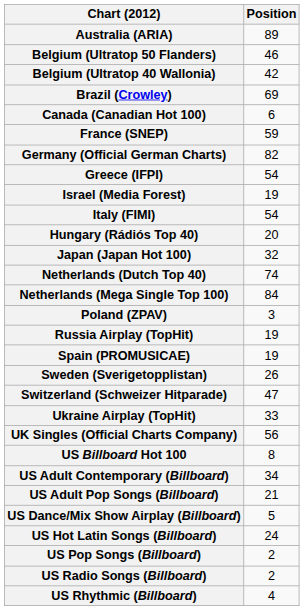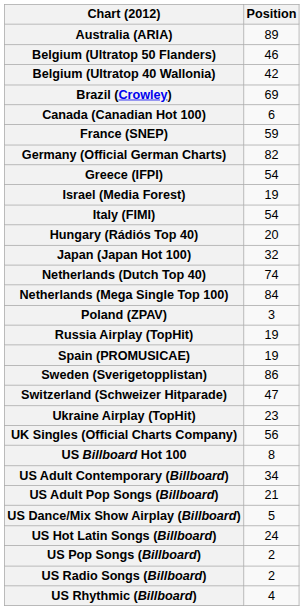 <table class="wikitable sortable plainrowheaders" style="text-align:center;">
 <tr>
 <th>Chart (2012)</th>
 <th>Position</th>
 </tr>
 <tr>
 <th scope="row">Australia (ARIA)</th>
 <td>89</td>
 </tr>
 <tr>
 <th scope="row">Belgium (Ultratop 50 Flanders)</th>
 <td>46</td>
 </tr>
 <tr>
 <th scope="row">Belgium (Ultratop 40 Wallonia)</th>
 <td>42</td>
 </tr>
 <tr>
 <th scope="row">Brazil (<a href='#'>Crowley</a>)</th>
 <td>69</td>
 </tr>
 <tr>
 <th scope="row">Canada (Canadian Hot 100)</th>
 <td>6</td>
 </tr>
 <tr>
 <th scope="row">France (SNEP)</th>
 <td>59</td>
 </tr>
 <tr>
 <th scope="row">Germany (Official German Charts)</th>
 <td>82</td>
 </tr>
 <tr>
 <th scope="row">Greece (IFPI)</th>
 <td>54</td>
 </tr>
 <tr>
 <th scope="row">Israel (Media Forest)</th>
 <td>19</td>
 </tr>
 <tr>
 <th scope="row">Italy (FIMI)</th>
 <td>54</td>
 </tr>
 <tr>
 <th scope="row">Hungary (Rádiós Top 40)</th>
 <td>20</td>
 </tr>
 <tr>
 <th scope="row">Japan (Japan Hot 100)</th>
 <td>32</td>
 </tr>
 <tr>
 <th scope="row">Netherlands (Dutch Top 40)</th>
 <td>74</td>
 </tr>
 <tr>
 <th scope="row">Netherlands (Mega Single Top 100)</th>
 <td>84</td>
 </tr>
 <tr>
 <th scope="row">Poland (ZPAV)</th>
 <td>3</td>
 </tr>
 <tr>
 <th scope="row">Russia Airplay (TopHit)</th>
 <td>19</td>
 </tr>
 <tr>
 <th scope="row">Spain (PROMUSICAE)</th>
 <td>19</td>
 </tr>
 <tr>
 <th scope="row">Sweden (Sverigetopplistan)</th>
-<td>26</td>
+<td>86</td>
 </tr>
 <tr>
 <th scope="row">Switzerland (Schweizer Hitparade)</th>
 <td>47</td>
 </tr>
 <tr>
 <th scope="row">Ukraine Airplay (TopHit)</th>
-<td>33</td>
+<td>23</td>
 </tr>
 <tr>
 <th scope="row">UK Singles (Official Charts Company)</th>
 <td>56</td>
 </tr>
 <tr>
 <th scope="row">US <em>Billboard</em> Hot 100</th>
 <td>8</td>
 </tr>
 <tr>
 <th scope="row">US Adult Contemporary (<em>Billboard</em>)</th>
 <td>34</td>
 </tr>
 <tr>
 <th scope="row">US Adult Pop Songs (<em>Billboard</em>)</th>
 <td>21</td>
 </tr>
 <tr>
 <th scope="row">US Dance/Mix Show Airplay (<em>Billboard</em>)</th>
 <td>5</td>
 </tr>
 <tr>
 <th scope="row">US Hot Latin Songs (<em>Billboard</em>)</th>
 <td>24</td>
 </tr>
 <tr>
 <th scope="row">US Pop Songs (<em>Billboard</em>)</th>
 <td>2</td>
 </tr>
 <tr>
 <th scope="row">US Radio Songs (<em>Billboard</em>)</th>
 <td>2</td>
 </tr>
 <tr>
 <th scope="row">US Rhythmic (<em>Billboard</em>)</th>
 <td>4</td>
 </tr>
 </table>
